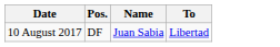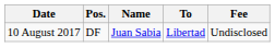 <table class="wikitable">
 <tr>
 <th>Date</th>
 <th>Pos.</th>
 <th>Name</th>
 <th>To</th>
+<th>Fee</th>
 </tr>
 <tr>
 <td>10 August 2017</td>
 <td>DF</td>
 <td> <a href='#'>Juan Sabia</a></td>
 <td> <a href='#'>Libertad</a></td>
+<td>Undisclosed</td>
 </tr>
 </table>
